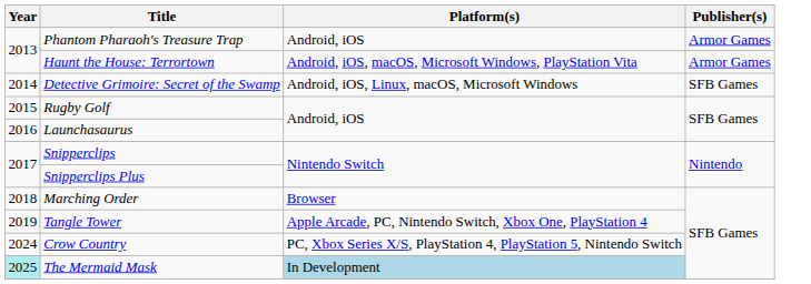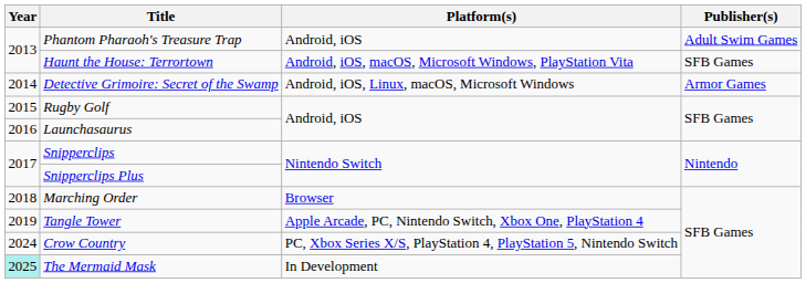 <table class="wikitable sortable">
 <tr>
 <th>Year</th>
 <th>Title</th>
 <th>Platform(s)</th>
 <th>Publisher(s)</th>
 </tr>
 <tr>
 <td rowspan="2">2013</td>
 <td><em>Phantom Pharaoh's Treasure Trap</em></td>
 <td>Android, iOS</td>
-<td><a href='#'>Armor Games</a></td>
+<td><a href='#'>Adult Swim Games</a></td>
 </tr>
 <tr>
 <td><em><a href='#'>Haunt the House: Terrortown</a></em></td>
 <td><a href='#'>Android</a>, <a href='#'>iOS</a>, <a href='#'>macOS</a>, <a href='#'>Microsoft Windows</a>, <a href='#'>PlayStation Vita</a></td>
-<td><a href='#'>Armor Games</a></td>
+<td>SFB Games</td>
 </tr>
 <tr>
 <td>2014</td>
 <td><em><a href='#'>Detective Grimoire: Secret of the Swamp</a></em></td>
 <td>Android, iOS, <a href='#'>Linux</a>, macOS, Microsoft Windows</td>
-<td>SFB Games</td>
+<td><a href='#'>Armor Games</a></td>
 </tr>
 <tr>
 <td>2015</td>
 <td><em>Rugby Golf</em></td>
 <td rowspan="2">Android, iOS</td>
 <td rowspan="2">SFB Games</td>
 </tr>
 <tr>
 <td>2016</td>
 <td><em>Launchasaurus</em></td>
 </tr>
 <tr>
 <td rowspan="2">2017</td>
 <td><em><a href='#'>Snipperclips</a></em></td>
 <td rowspan="2"><a href='#'>Nintendo Switch</a></td>
 <td rowspan="2"><a href='#'>Nintendo</a></td>
 </tr>
 <tr>
 <td><em><a href='#'>Snipperclips Plus</a></em></td>
 </tr>
 <tr>
 <td>2018</td>
 <td><em>Marching Order</em></td>
 <td><a href='#'>Browser</a></td>
 <td rowspan="4">SFB Games</td>
 </tr>
 <tr>
 <td>2019</td>
 <td><em><a href='#'>Tangle Tower</a></em></td>
 <td><a href='#'>Apple Arcade</a>, PC, Nintendo Switch, <a href='#'>Xbox One</a>, <a href='#'>PlayStation 4</a></td>
 </tr>
 <tr>
 <td>2024</td>
 <td><em><a href='#'>Crow Country</a></em></td>
 <td>PC, <a href='#'>Xbox Series X/S</a>, PlayStation 4, <a href='#'>PlayStation 5</a>, Nintendo Switch</td>
 </tr>
 <tr>
 <td style="background: paleturquoise;">2025</td>
 <td><em><a href='#'>The Mermaid Mask</a></em></td>
-<td style="background: lightblue;">In Development</td>
+<td>In Development</td>
 </tr>
 </table>
